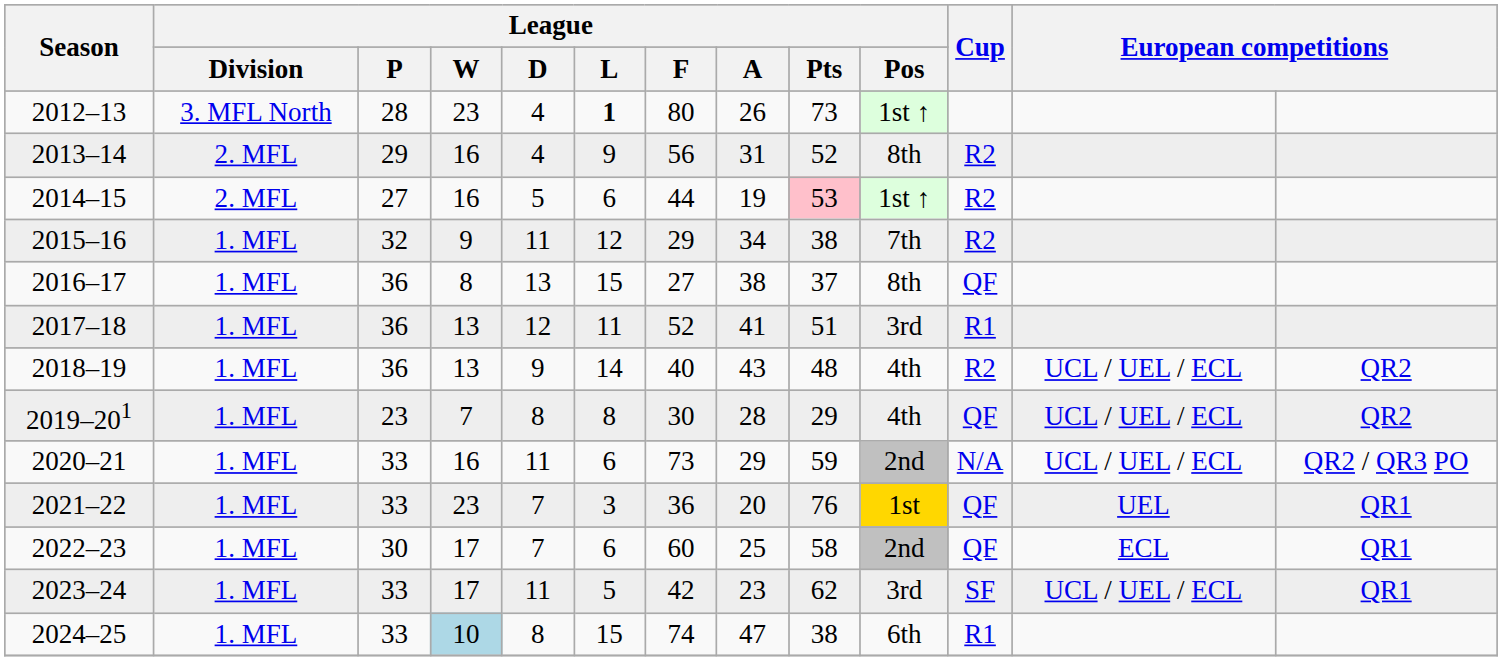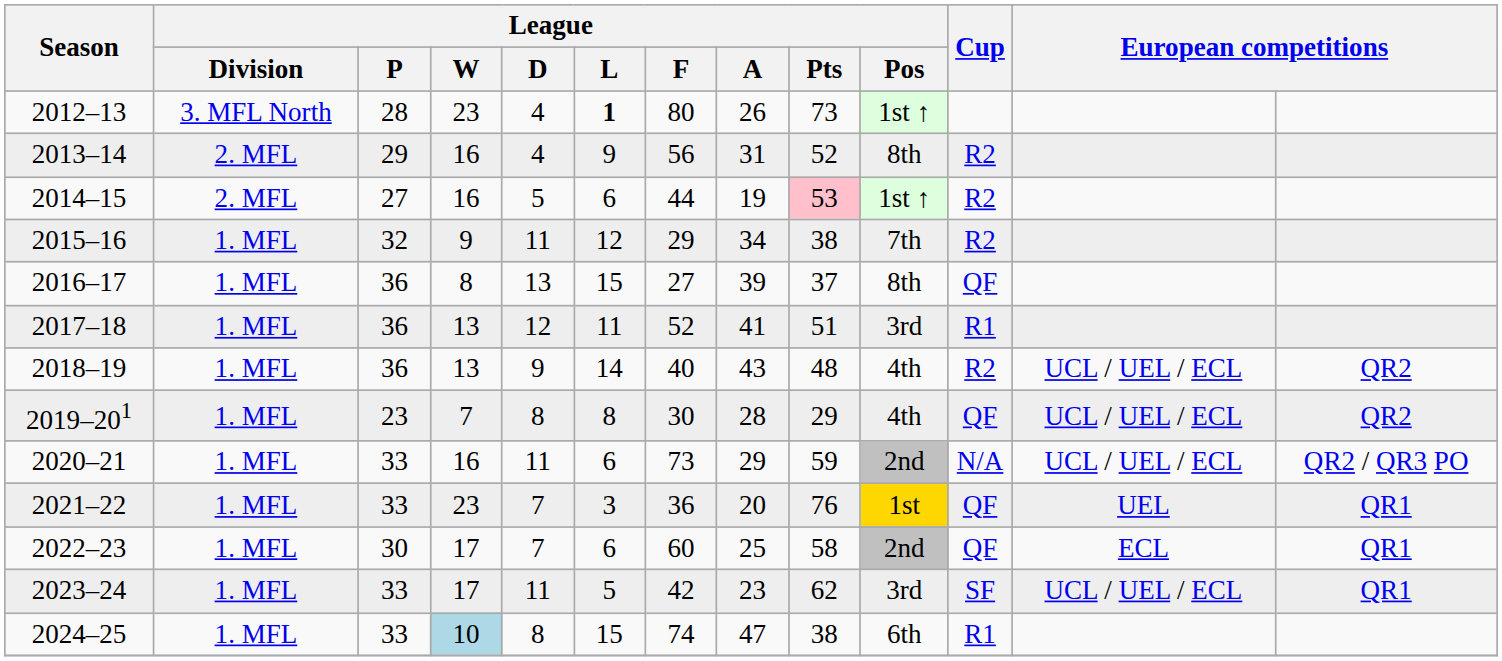 <table class="wikitable" style="text-align:center; font-size:100%; width:100%">
 <tr>
 <th rowspan=2>Season</th>
 <th colspan=9>League</th>
 <th rowspan=2 width="30"><a href='#'>Cup</a></th>
 <th rowspan=2 colspan=2 width="200"><a href='#'>European competitions</a></th>
 </tr>
 <tr>
 <th>Division</th>
 <th width="35">P</th>
 <th width="35">W</th>
 <th width="35">D</th>
 <th width="35">L</th>
 <th width="35">F</th>
 <th width="35">A</th>
 <th width="35">Pts</th>
 <th width="45">Pos</th>
 </tr>
 <tr>
 <td>2012–13</td>
 <td><a href='#'>3. MFL North</a></td>
 <td>28</td>
 <td>23</td>
 <td>4</td>
 <td><strong>1</strong></td>
 <td>80</td>
 <td>26</td>
 <td>73</td>
 <td bgcolor="#DDFFDD">1st ↑</td>
 <td></td>
 <td></td>
 <td></td>
 </tr>
 <tr bgcolor=#EEEEEE>
 <td>2013–14</td>
 <td><a href='#'>2. MFL</a></td>
 <td>29</td>
 <td>16</td>
 <td>4</td>
 <td>9</td>
 <td>56</td>
 <td>31</td>
 <td>52</td>
 <td>8th</td>
 <td><a href='#'>R2</a></td>
 <td></td>
 <td></td>
 </tr>
 <tr>
 <td>2014–15</td>
 <td><a href='#'>2. MFL</a></td>
 <td>27</td>
 <td>16</td>
 <td>5</td>
 <td>6</td>
 <td>44</td>
 <td>19</td>
 <td style="background: pink;">53</td>
 <td bgcolor="#DDFFDD">1st ↑</td>
 <td><a href='#'>R2</a></td>
 <td></td>
 <td></td>
 </tr>
 <tr bgcolor=#EEEEEE>
 <td>2015–16</td>
 <td><a href='#'>1. MFL</a></td>
 <td>32</td>
 <td>9</td>
 <td>11</td>
 <td>12</td>
 <td>29</td>
 <td>34</td>
 <td>38</td>
 <td>7th</td>
 <td><a href='#'>R2</a></td>
 <td></td>
 <td></td>
 </tr>
 <tr>
 <td>2016–17</td>
 <td><a href='#'>1. MFL</a></td>
 <td>36</td>
 <td>8</td>
 <td>13</td>
 <td>15</td>
 <td>27</td>
-<td>38</td>
+<td>39</td>
 <td>37</td>
 <td>8th</td>
 <td><a href='#'>QF</a></td>
 <td></td>
 <td></td>
 </tr>
 <tr bgcolor=#EEEEEE>
 <td>2017–18</td>
 <td><a href='#'>1. MFL</a></td>
 <td>36</td>
 <td>13</td>
 <td>12</td>
 <td>11</td>
 <td>52</td>
 <td>41</td>
 <td>51</td>
 <td>3rd</td>
 <td><a href='#'>R1</a></td>
 <td></td>
 <td></td>
 </tr>
 <tr>
 <td>2018–19</td>
 <td><a href='#'>1. MFL</a></td>
 <td>36</td>
 <td>13</td>
 <td>9</td>
 <td>14</td>
 <td>40</td>
 <td>43</td>
 <td>48</td>
 <td>4th</td>
 <td><a href='#'>R2</a></td>
 <td><a href='#'>UCL</a> / <a href='#'>UEL</a> / <a href='#'>ECL</a></td>
 <td><a href='#'>QR2</a></td>
 </tr>
 <tr bgcolor=#EEEEEE>
 <td>2019–20<sup>1</sup></td>
 <td><a href='#'>1. MFL</a></td>
 <td>23</td>
 <td>7</td>
 <td>8</td>
 <td>8</td>
 <td>30</td>
 <td>28</td>
 <td>29</td>
 <td>4th</td>
 <td><a href='#'>QF</a></td>
 <td><a href='#'>UCL</a> / <a href='#'>UEL</a> / <a href='#'>ECL</a></td>
 <td><a href='#'>QR2</a></td>
 </tr>
 <tr>
 <td>2020–21</td>
 <td><a href='#'>1. MFL</a></td>
 <td>33</td>
 <td>16</td>
 <td>11</td>
 <td>6</td>
 <td>73</td>
 <td>29</td>
 <td>59</td>
 <td bgcolor="silver">2nd</td>
 <td><a href='#'>N/A</a></td>
 <td><a href='#'>UCL</a> / <a href='#'>UEL</a> / <a href='#'>ECL</a></td>
 <td><a href='#'>QR2</a> / <a href='#'>QR3</a> <a href='#'>PO</a></td>
 </tr>
 <tr bgcolor=#EEEEEE>
 <td>2021–22</td>
 <td><a href='#'>1. MFL</a></td>
 <td>33</td>
 <td>23</td>
 <td>7</td>
 <td>3</td>
 <td>36</td>
 <td>20</td>
 <td>76</td>
 <td bgcolor=gold>1st</td>
 <td><a href='#'>QF</a></td>
 <td><a href='#'>UEL</a></td>
 <td><a href='#'>QR1</a></td>
 </tr>
 <tr>
 <td>2022–23</td>
 <td><a href='#'>1. MFL</a></td>
 <td>30</td>
 <td>17</td>
 <td>7</td>
 <td>6</td>
 <td>60</td>
 <td>25</td>
 <td>58</td>
 <td bgcolor="silver">2nd</td>
 <td><a href='#'>QF</a></td>
 <td><a href='#'>ECL</a></td>
 <td><a href='#'>QR1</a></td>
 </tr>
 <tr bgcolor=#EEEEEE>
 <td>2023–24</td>
 <td><a href='#'>1. MFL</a></td>
 <td>33</td>
 <td>17</td>
 <td>11</td>
 <td>5</td>
 <td>42</td>
 <td>23</td>
 <td>62</td>
 <td>3rd</td>
 <td><a href='#'>SF</a></td>
 <td><a href='#'>UCL</a> / <a href='#'>UEL</a> / <a href='#'>ECL</a></td>
 <td><a href='#'>QR1</a></td>
 </tr>
 <tr>
 <td>2024–25</td>
 <td><a href='#'>1. MFL</a></td>
 <td>33</td>
 <td style="background: lightblue;">10</td>
 <td>8</td>
 <td>15</td>
 <td>74</td>
 <td>47</td>
 <td>38</td>
 <td>6th</td>
 <td><a href='#'>R1</a></td>
 <td></td>
 <td></td>
 </tr>
 <tr>
 </tr>
 </table>
